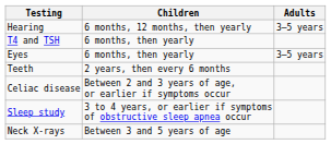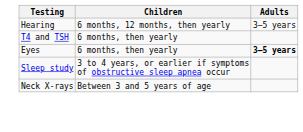 <table class="wikitable" style="float:right; margin-left:10px">
 <tr>
 <th>Testing</th>
 <th>Children</th>
 <th>Adults</th>
 </tr>
 <tr>
 <td>Hearing</td>
 <td>6 months, 12 months, then yearly</td>
 <td>3–5 years</td>
 </tr>
 <tr>
 <td><a href='#'>T4</a> and <a href='#'>TSH</a></td>
 <td>6 months, then yearly</td>
 <td></td>
 </tr>
 <tr>
 <td>Eyes</td>
 <td>6 months, then yearly</td>
-<td>3–5 years</td>
-</tr>
-<tr>
-<td>Teeth</td>
-<td>2 years, then every 6 months</td>
-<td></td>
-</tr>
-<tr>
-<td>Celiac disease</td>
-<td>Between 2 and 3 years of age,<br> or earlier if symptoms occur</td>
-<td></td>
+<td><strong>3–5 years</strong></td>
 </tr>
 <tr>
 <td><a href='#'>Sleep study</a></td>
 <td>3 to 4 years, or earlier if symptoms<br> of <a href='#'>obstructive sleep apnea</a> occur</td>
 <td></td>
 </tr>
 <tr>
 <td>Neck X-rays</td>
 <td>Between 3 and 5 years of age</td>
 <td></td>
 </tr>
 </table>
